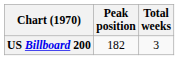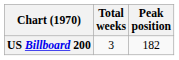 <table class="wikitable plainrowheaders">
 <tr>
 <th>Chart (1970)</th>
+<th>Total<br>weeks</th>
 <th>Peak<br>position</th>
-<th>Total<br>weeks</th>
 </tr>
 <tr>
 <th scope="row">US <em><a href='#'>Billboard</a></em> 200</th>
+<td align=center>3</td>
 <td align=center>182</td>
-<td align=center>3</td>
 </tr>
 </table>
